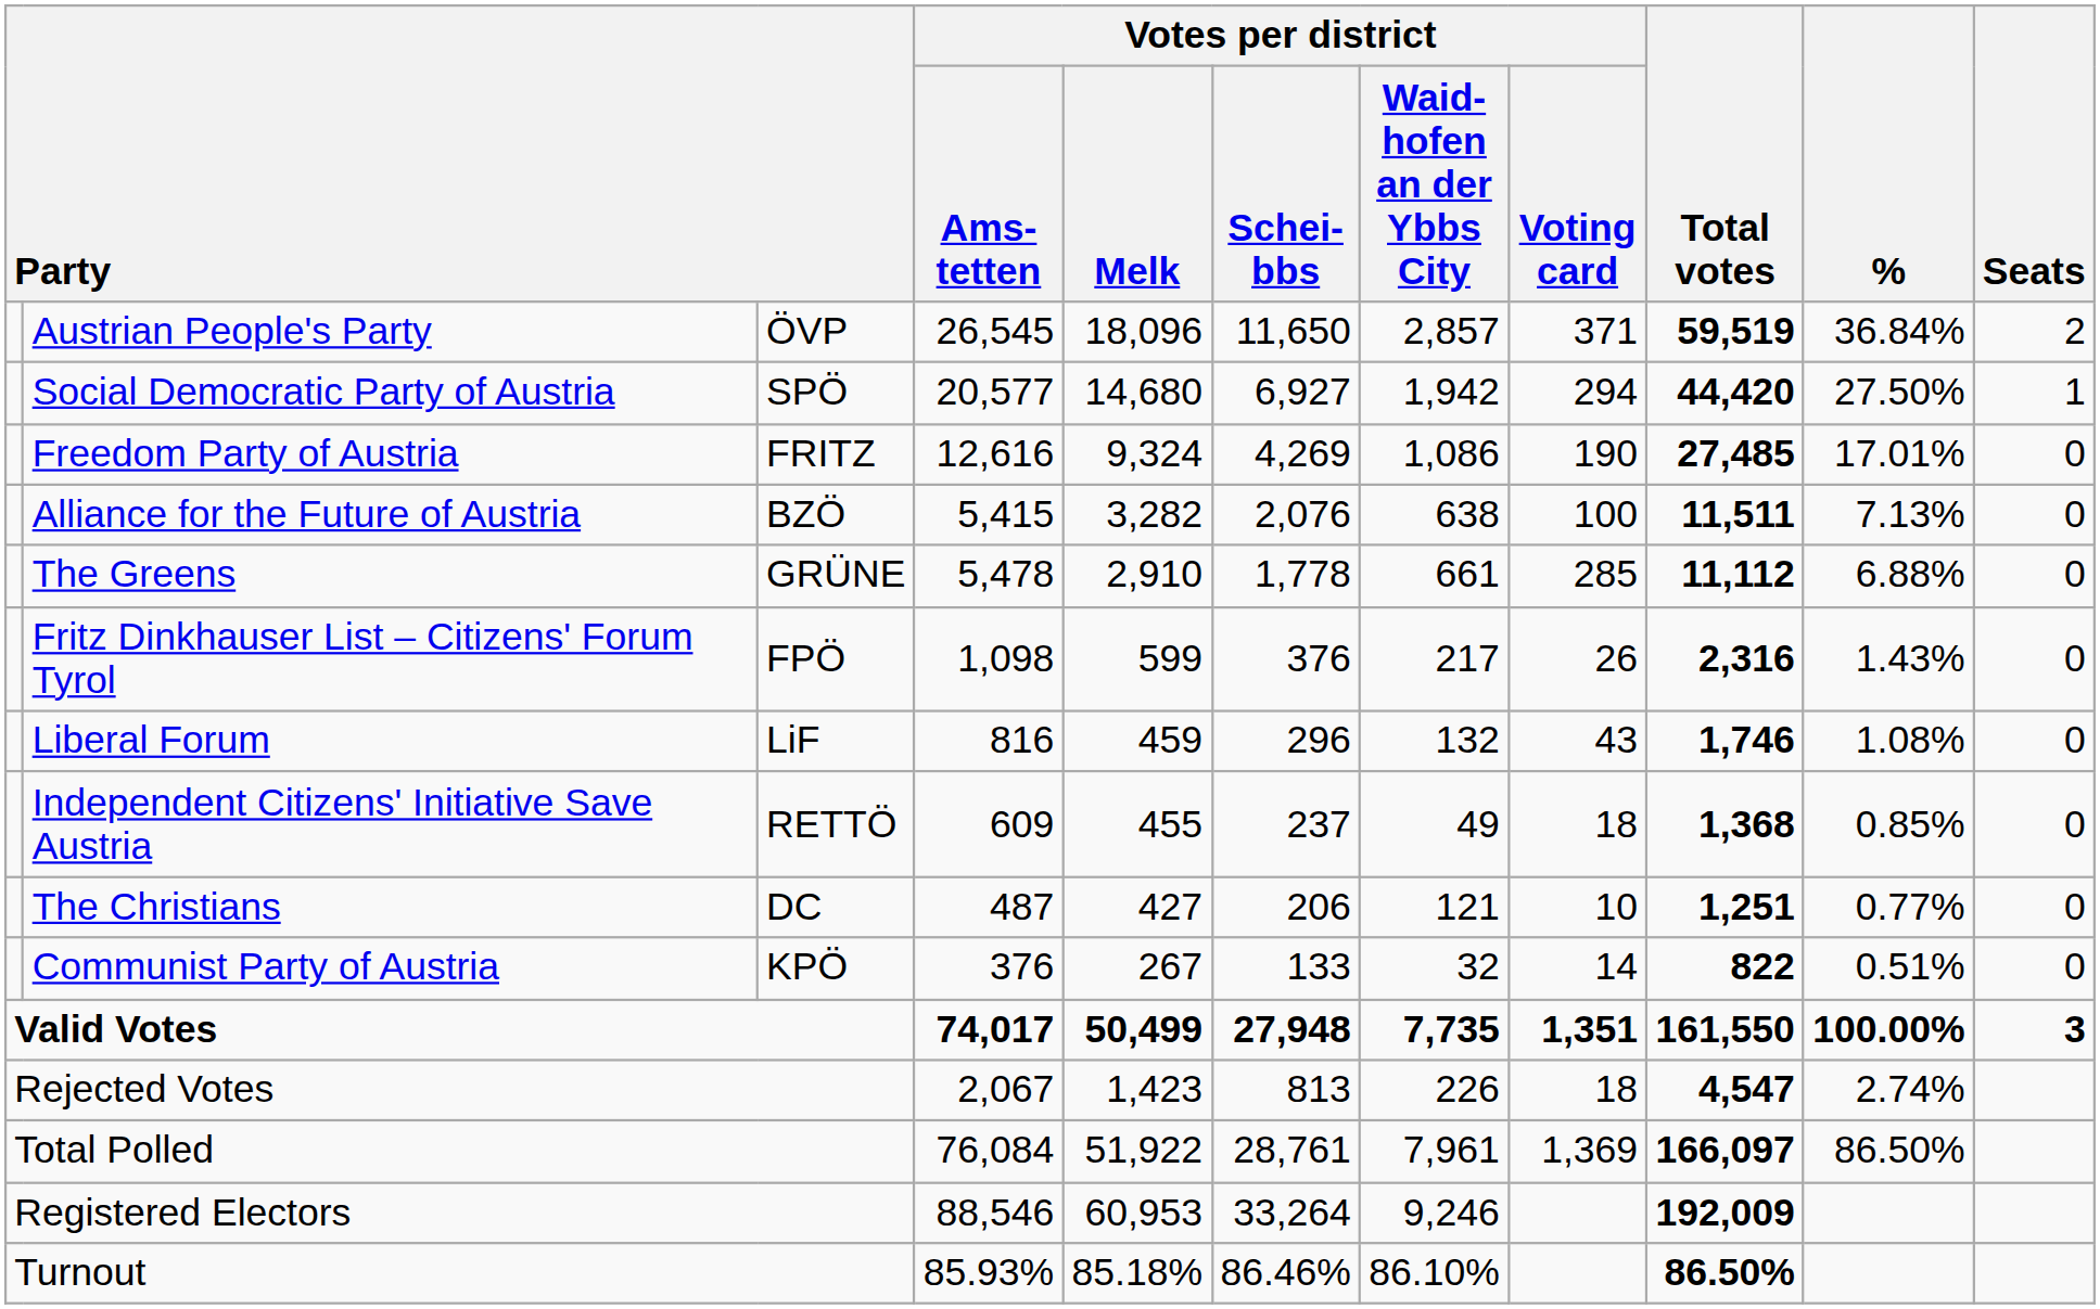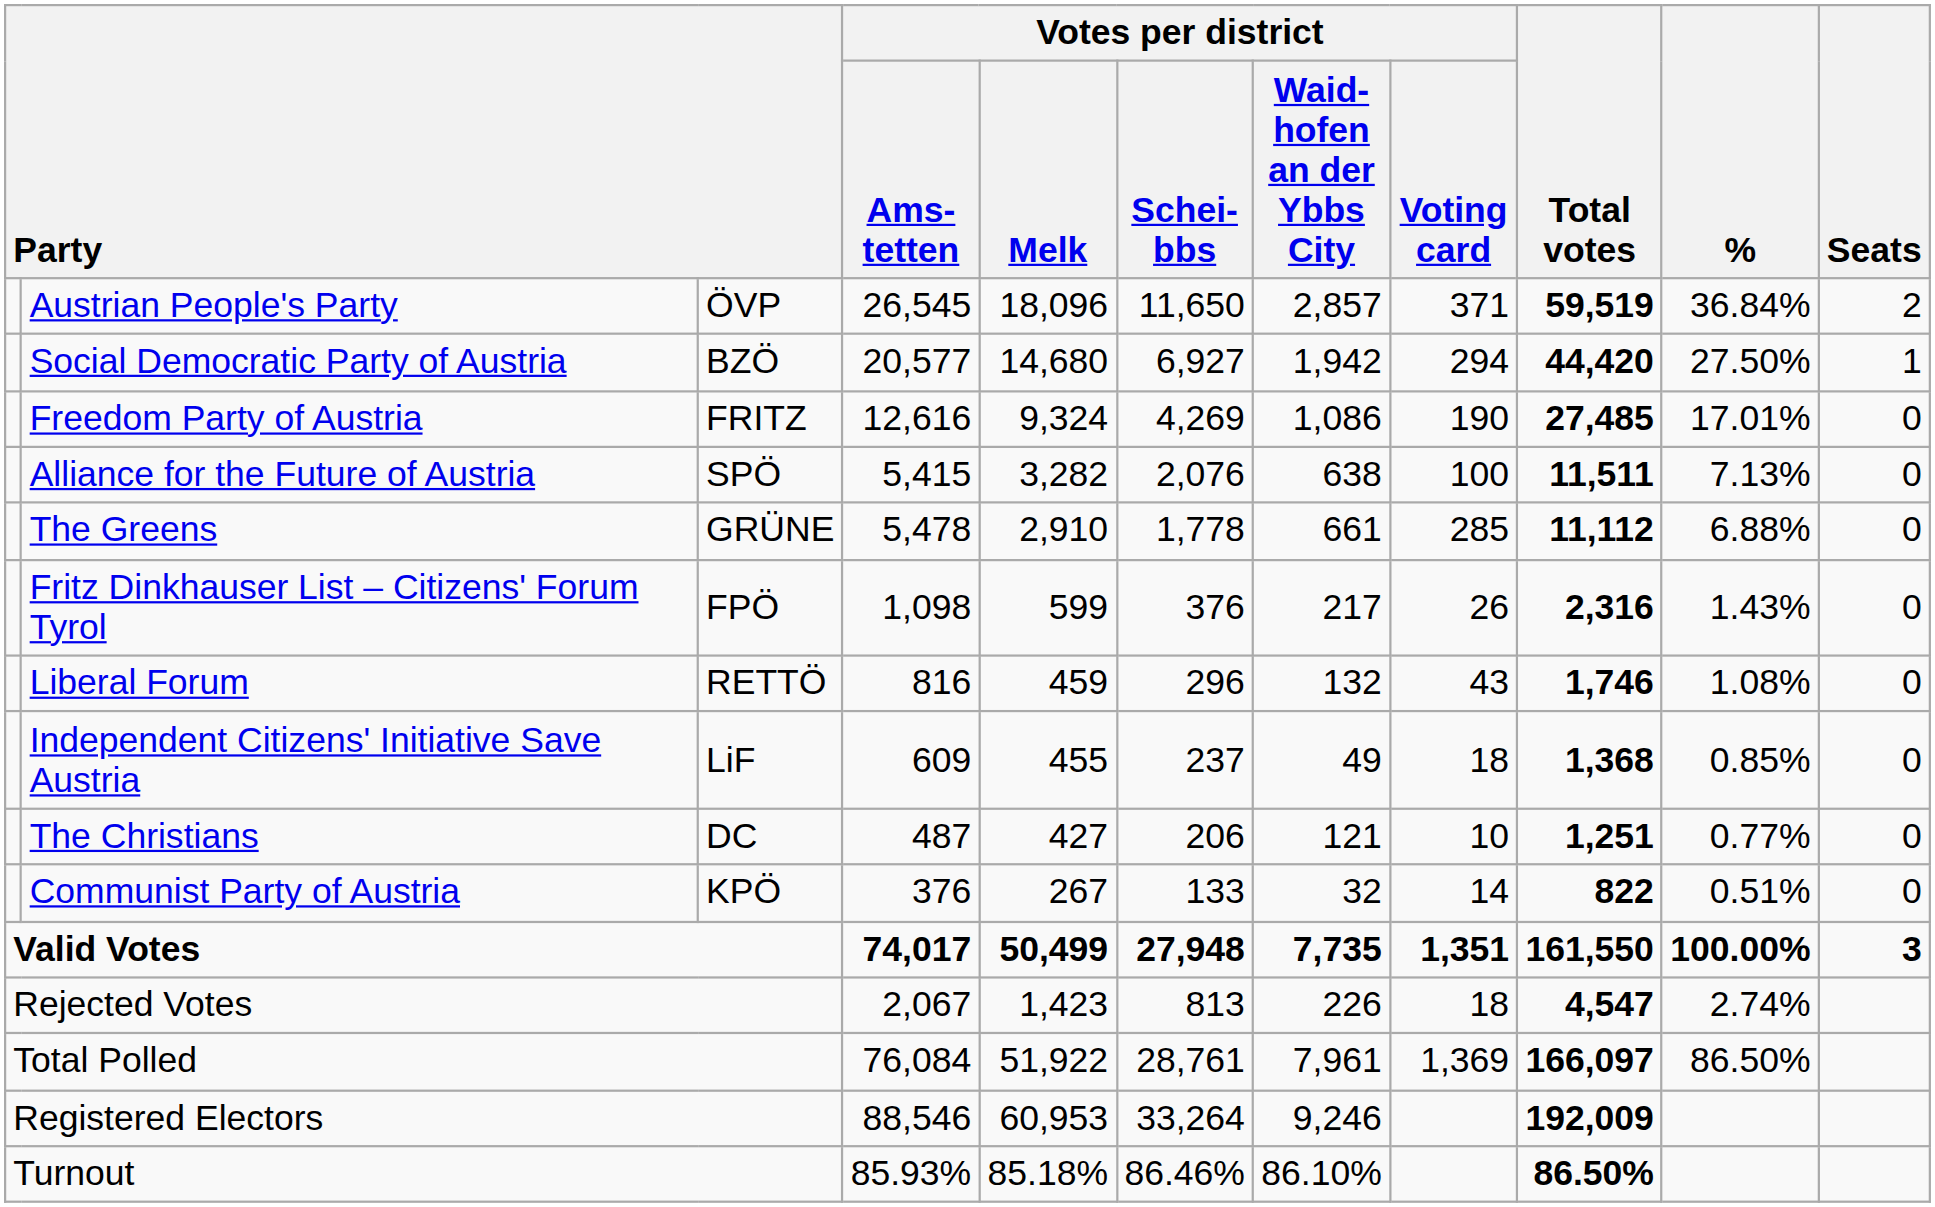 <table class="wikitable" border="1" style="text-align:right;">
 <tr>
 <th style="text-align:left;" valign=bottom rowspan=2 colspan=3>Party</th>
 <th colspan=5>Votes per district</th>
 <th align=center valign=bottom rowspan=2 width="50">Total<br>votes</th>
 <th align=center valign=bottom rowspan=2 width="50">%</th>
 <th align=center valign=bottom rowspan=2>Seats</th>
 </tr>
 <tr>
 <th align=center valign=bottom width="50"><a href='#'>Ams-<br>tetten</a></th>
 <th align=center valign=bottom width="50"><a href='#'>Melk</a></th>
 <th align=center valign=bottom width="50"><a href='#'>Schei-<br>bbs</a></th>
 <th align=center valign=bottom width="50"><a href='#'>Waid-<br>hofen<br>an der<br>Ybbs<br>City</a></th>
 <th align=center valign=bottom width="50"><a href='#'>Voting<br>card</a></th>
 </tr>
 <tr>
 <td></td>
 <td align=left><a href='#'>Austrian People's Party</a></td>
 <td align=left>ÖVP</td>
 <td>26,545</td>
 <td>18,096</td>
 <td>11,650</td>
 <td>2,857</td>
 <td>371</td>
 <td><strong>59,519</strong></td>
 <td>36.84%</td>
 <td>2</td>
 </tr>
 <tr>
 <td></td>
 <td align=left style="white-space: nowrap;"><a href='#'>Social Democratic Party of Austria</a></td>
-<td align=left>SPÖ</td>
+<td align=left>BZÖ</td>
 <td>20,577</td>
 <td>14,680</td>
 <td>6,927</td>
 <td>1,942</td>
 <td>294</td>
 <td><strong>44,420</strong></td>
 <td>27.50%</td>
 <td>1</td>
 </tr>
 <tr>
 <td></td>
 <td align=left><a href='#'>Freedom Party of Austria</a></td>
 <td align=left>FRITZ</td>
 <td>12,616</td>
 <td>9,324</td>
 <td>4,269</td>
 <td>1,086</td>
 <td>190</td>
 <td><strong>27,485</strong></td>
 <td>17.01%</td>
 <td>0</td>
 </tr>
 <tr>
 <td></td>
 <td align=left><a href='#'>Alliance for the Future of Austria</a></td>
-<td align=left>BZÖ</td>
+<td align=left>SPÖ</td>
 <td>5,415</td>
 <td>3,282</td>
 <td>2,076</td>
 <td>638</td>
 <td>100</td>
 <td><strong>11,511</strong></td>
 <td>7.13%</td>
 <td>0</td>
 </tr>
 <tr>
 <td></td>
 <td align=left><a href='#'>The Greens</a></td>
 <td align=left>GRÜNE</td>
 <td>5,478</td>
 <td>2,910</td>
 <td>1,778</td>
 <td>661</td>
 <td>285</td>
 <td><strong>11,112</strong></td>
 <td>6.88%</td>
 <td>0</td>
 </tr>
 <tr>
 <td></td>
 <td align=left><a href='#'>Fritz Dinkhauser List – Citizens' Forum Tyrol </a></td>
 <td align=left>FPÖ</td>
 <td>1,098</td>
 <td>599</td>
 <td>376</td>
 <td>217</td>
 <td>26</td>
 <td><strong>2,316</strong></td>
 <td>1.43%</td>
 <td>0</td>
 </tr>
 <tr>
 <td></td>
 <td align=left><a href='#'>Liberal Forum</a></td>
-<td align=left>LiF</td>
+<td align=left>RETTÖ</td>
 <td>816</td>
 <td>459</td>
 <td>296</td>
 <td>132</td>
 <td>43</td>
 <td><strong>1,746</strong></td>
 <td>1.08%</td>
 <td>0</td>
 </tr>
 <tr>
 <td></td>
 <td align=left><a href='#'>Independent Citizens' Initiative Save Austria</a></td>
-<td align=left>RETTÖ</td>
+<td align=left>LiF</td>
 <td>609</td>
 <td>455</td>
 <td>237</td>
 <td>49</td>
 <td>18</td>
 <td><strong>1,368</strong></td>
 <td>0.85%</td>
 <td>0</td>
 </tr>
 <tr>
 <td></td>
 <td align=left><a href='#'>The Christians</a></td>
 <td align=left>DC</td>
 <td>487</td>
 <td>427</td>
 <td>206</td>
 <td>121</td>
 <td>10</td>
 <td><strong>1,251</strong></td>
 <td>0.77%</td>
 <td>0</td>
 </tr>
 <tr>
 <td></td>
 <td align=left><a href='#'>Communist Party of Austria</a></td>
 <td align=left>KPÖ</td>
 <td>376</td>
 <td>267</td>
 <td>133</td>
 <td>32</td>
 <td>14</td>
 <td><strong>822</strong></td>
 <td>0.51%</td>
 <td>0</td>
 </tr>
 <tr style="font-weight:bold">
 <td align=left colspan=3>Valid Votes</td>
 <td>74,017</td>
 <td>50,499</td>
 <td>27,948</td>
 <td>7,735</td>
 <td>1,351</td>
 <td>161,550</td>
 <td>100.00%</td>
 <td>3</td>
 </tr>
 <tr>
 <td align=left colspan=3>Rejected Votes</td>
 <td>2,067</td>
 <td>1,423</td>
 <td>813</td>
 <td>226</td>
 <td>18</td>
 <td><strong>4,547</strong></td>
 <td>2.74%</td>
 <td></td>
 </tr>
 <tr>
 <td align=left colspan=3>Total Polled</td>
 <td>76,084</td>
 <td>51,922</td>
 <td>28,761</td>
 <td>7,961</td>
 <td>1,369</td>
 <td><strong>166,097</strong></td>
 <td>86.50%</td>
 <td></td>
 </tr>
 <tr>
 <td align=left colspan=3>Registered Electors</td>
 <td>88,546</td>
 <td>60,953</td>
 <td>33,264</td>
 <td>9,246</td>
 <td></td>
 <td><strong>192,009</strong></td>
 <td></td>
 <td></td>
 </tr>
 <tr>
 <td align=left colspan=3>Turnout</td>
 <td>85.93%</td>
 <td>85.18%</td>
 <td>86.46%</td>
 <td>86.10%</td>
 <td></td>
 <td><strong>86.50%</strong></td>
 <td></td>
 <td></td>
 </tr>
 </table>
